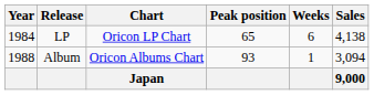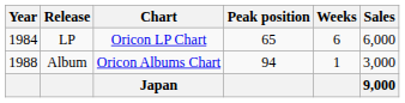 <table class="sortable wikitable" style="text-align:center">
 <tr>
 <th>Year</th>
 <th>Release</th>
 <th>Chart</th>
 <th>Peak position</th>
 <th>Weeks</th>
 <th>Sales</th>
 </tr>
 <tr>
 <td>1984</td>
 <td>LP</td>
 <td><a href='#'>Oricon LP Chart</a></td>
 <td>65</td>
 <td>6</td>
-<td>4,138</td>
+<td>6,000</td>
 </tr>
 <tr>
 <td>1988</td>
 <td>Album</td>
 <td><a href='#'>Oricon Albums Chart</a></td>
-<td>93</td>
+<td>94</td>
 <td>1</td>
-<td>3,094</td>
+<td>3,000</td>
 </tr>
 <tr>
 <th></th>
 <th></th>
 <th>Japan</th>
 <th></th>
 <th></th>
 <th>9,000</th>
 </tr>
 </table>
